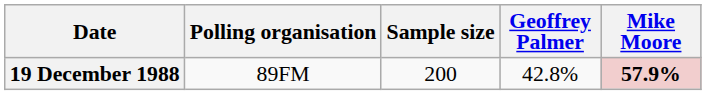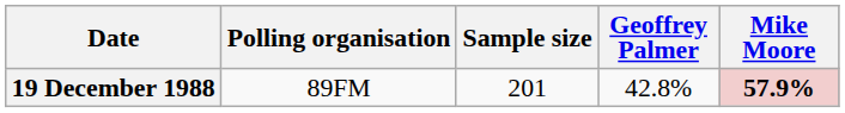 <table class="wikitable" style="font-size:90%;line-height:14px;text-align:center;">
 <tr>
 <th scope="column">Date</th>
 <th scope="column">Polling organisation</th>
 <th scope="column">Sample size</th>
 <th scope="column" style="width:60px"><a href='#'>Geoffrey Palmer</a></th>
 <th scope="column" style="width:60px"><a href='#'>Mike Moore</a></th>
 </tr>
 <tr>
 <th scope="row" rowspan="3">19 December 1988</th>
 <td>89FM</td>
-<td>200</td>
+<td>201</td>
 <td align="center">42.8%</td>
 <td align="center" style="background:#F2CECE"><strong>57.9%</strong></td>
 </tr>
 </table>
